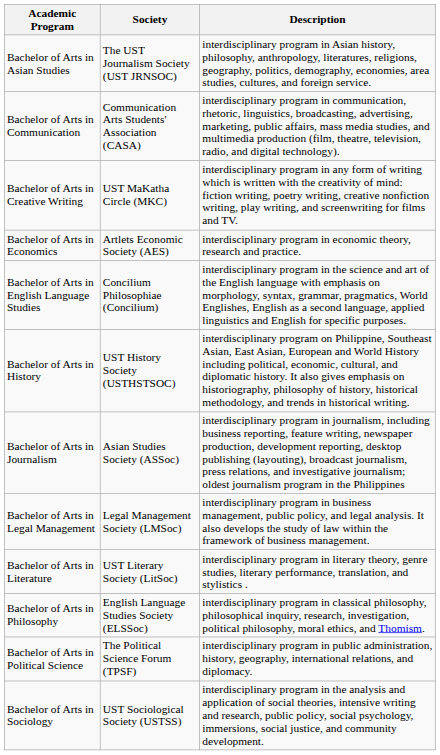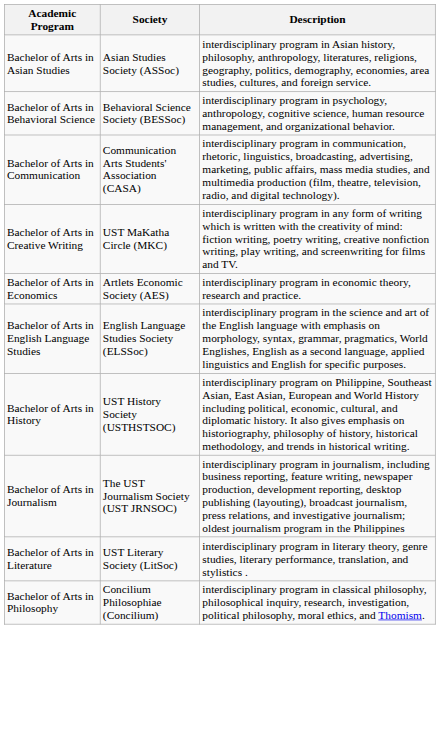 <table class="wikitable" border="1">
 <tr>
 <th>Academic Program</th>
 <th>Society</th>
 <th>Description</th>
 </tr>
 <tr>
 <td>Bachelor of Arts in Asian Studies</td>
-<td>The UST Journalism Society (UST JRNSOC)</td>
+<td>Asian Studies Society (ASSoc)</td>
 <td>interdisciplinary program in Asian history, philosophy, anthropology, literatures, religions, geography, politics, demography, economies, area studies, cultures, and foreign service.</td>
+</tr>
+<tr>
+<td>Bachelor of Arts in Behavioral Science</td>
+<td>Behavioral Science Society (BESSoc)</td>
+<td>interdisciplinary program in psychology, anthropology, cognitive science, human resource management, and organizational behavior.</td>
 </tr>
 <tr>
 <td>Bachelor of Arts in Communication</td>
 <td>Communication Arts Students' Association (CASA)</td>
 <td>interdisciplinary program in communication, rhetoric, linguistics, broadcasting, advertising, marketing, public affairs, mass media studies, and multimedia production (film, theatre, television, radio, and digital technology).</td>
 </tr>
 <tr>
 <td>Bachelor of Arts in Creative Writing</td>
 <td>UST MaKatha Circle (MKC)</td>
 <td>interdisciplinary program in any form of writing which is written with the creativity of mind: fiction writing, poetry writing, creative nonfiction writing, play writing, and screenwriting for films and TV.</td>
 </tr>
 <tr>
 <td>Bachelor of Arts in Economics</td>
 <td>Artlets Economic Society (AES)</td>
 <td>interdisciplinary program in economic theory, research and practice.</td>
 </tr>
 <tr>
 <td>Bachelor of Arts in English Language Studies</td>
-<td>Concilium Philosophiae (Concilium)</td>
+<td>English Language Studies Society (ELSSoc)</td>
 <td>interdisciplinary program in the science and art of the English language with emphasis on morphology, syntax, grammar, pragmatics, World Englishes, English as a second language, applied linguistics and English for specific purposes.</td>
 </tr>
 <tr>
 <td>Bachelor of Arts in History</td>
 <td>UST History Society (USTHSTSOC)</td>
 <td>interdisciplinary program on Philippine, Southeast Asian, East Asian, European and World History including political, economic, cultural, and diplomatic history. It also gives emphasis on historiography, philosophy of history, historical methodology, and trends in historical writing.</td>
 </tr>
 <tr>
 <td>Bachelor of Arts in Journalism</td>
-<td>Asian Studies Society (ASSoc)</td>
+<td>The UST Journalism Society (UST JRNSOC)</td>
 <td>interdisciplinary program in journalism, including business reporting, feature writing, newspaper production, development reporting, desktop publishing (layouting), broadcast journalism, press relations, and investigative journalism; oldest journalism program in the Philippines</td>
-</tr>
-<tr>
-<td>Bachelor of Arts in Legal Management</td>
-<td>Legal Management Society (LMSoc)</td>
-<td>interdisciplinary program in business management, public policy, and legal analysis. It also develops the study of law within the framework of business management.</td>
 </tr>
 <tr>
 <td>Bachelor of Arts in Literature</td>
 <td>UST Literary Society (LitSoc)</td>
 <td>interdisciplinary program in literary theory, genre studies, literary performance, translation, and stylistics .</td>
 </tr>
 <tr>
 <td>Bachelor of Arts in Philosophy</td>
-<td>English Language Studies Society (ELSSoc)</td>
+<td>Concilium Philosophiae (Concilium)</td>
 <td>interdisciplinary program in classical philosophy, philosophical inquiry, research, investigation, political philosophy, moral ethics, and <a href='#'>Thomism</a>.</td>
 </tr>
-<tr>
-<td>Bachelor of Arts in Political Science</td>
-<td>The Political Science Forum (TPSF)</td>
-<td>interdisciplinary program in public administration, history, geography, international relations, and diplomacy.</td>
-</tr>
-<tr>
-<td>Bachelor of Arts in Sociology</td>
-<td>UST Sociological Society (USTSS)</td>
-<td>interdisciplinary program in the analysis and application of social theories, intensive writing and research, public policy, social psychology, immersions, social justice, and community development.</td>
-</tr>
 </table>
